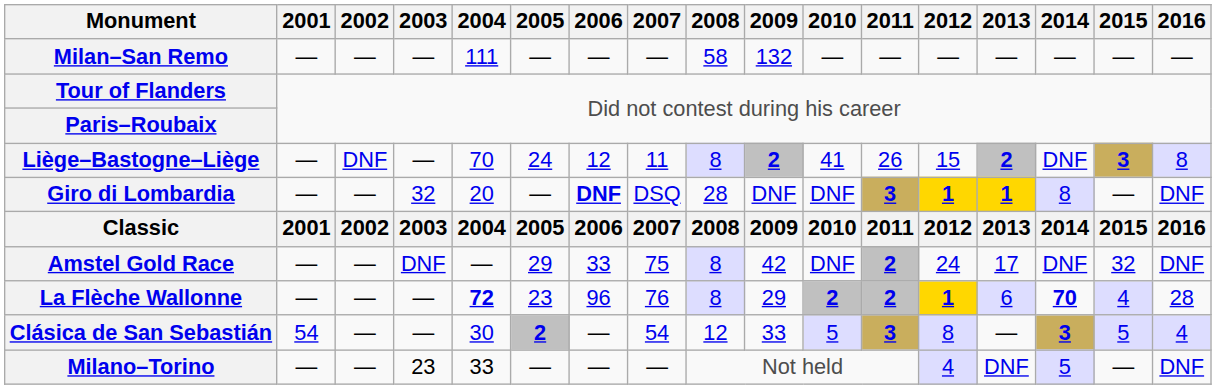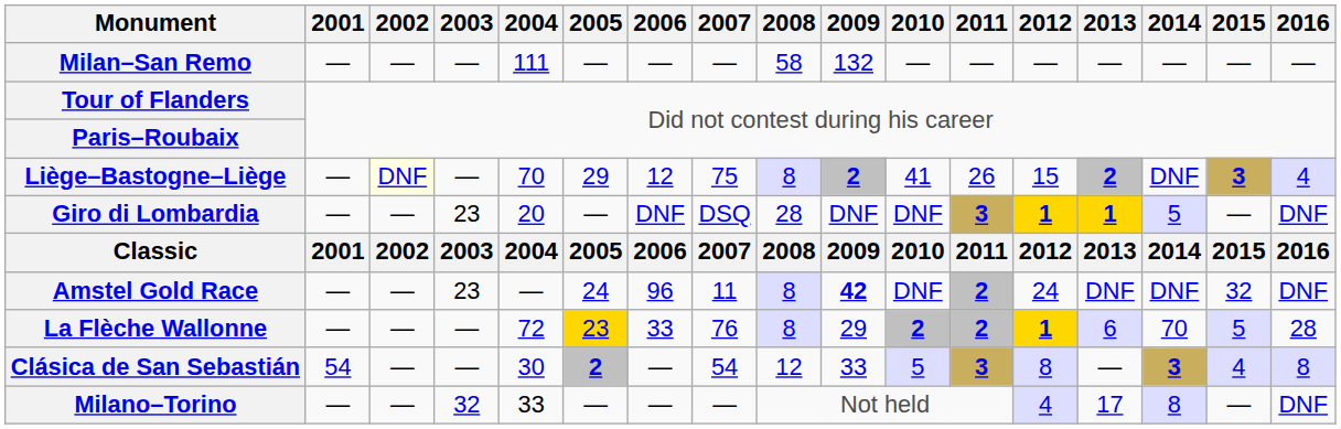 <table class="wikitable plainrowheaders">
 <tr>
 <th>Monument</th>
 <th scope="col">2001</th>
 <th scope="col">2002</th>
 <th scope="col">2003</th>
 <th scope="col">2004</th>
 <th scope="col">2005</th>
 <th scope="col">2006</th>
 <th scope="col">2007</th>
 <th scope="col">2008</th>
 <th scope="col">2009</th>
 <th scope="col">2010</th>
 <th scope="col">2011</th>
 <th scope="col">2012</th>
 <th scope="col">2013</th>
 <th scope="col">2014</th>
 <th scope="col">2015</th>
 <th scope="col">2016</th>
 </tr>
 <tr style="text-align:center;">
 <th scope="row"><a href='#'>Milan–San Remo</a></th>
 <td>—</td>
 <td>—</td>
 <td>—</td>
 <td><a href='#'>111</a></td>
 <td>—</td>
 <td>—</td>
 <td>—</td>
 <td><a href='#'>58</a></td>
 <td><a href='#'>132</a></td>
 <td>—</td>
 <td>—</td>
 <td>—</td>
 <td>—</td>
 <td>—</td>
 <td>—</td>
 <td>—</td>
 </tr>
 <tr style="text-align:center;">
 <th scope="row"><a href='#'>Tour of Flanders</a></th>
 <td style="color:#4d4d4d;" colspan=16 rowspan=2>Did not contest during his career</td>
 </tr>
 <tr style="text-align:center;">
 <th scope="row"><a href='#'>Paris–Roubaix</a></th>
 </tr>
 <tr style="text-align:center;">
 <th scope="row"><a href='#'>Liège–Bastogne–Liège</a></th>
 <td>—</td>
-<td><a href='#'>DNF</a></td>
+<td style="background: lightyellow;"><a href='#'>DNF</a></td>
 <td>—</td>
 <td><a href='#'>70</a></td>
-<td><a href='#'>24</a></td>
+<td><a href='#'>29</a></td>
 <td><a href='#'>12</a></td>
-<td><a href='#'>11</a></td>
+<td><a href='#'>75</a></td>
 <td style="background:#ddf;"><a href='#'>8</a></td>
 <td style="background:silver;"><a href='#'><strong>2</strong></a></td>
 <td><a href='#'>41</a></td>
 <td><a href='#'>26</a></td>
 <td><a href='#'>15</a></td>
 <td style="background:silver;"><a href='#'><strong>2</strong></a></td>
 <td><a href='#'>DNF</a></td>
 <td style="background:#C9AE5D;"><a href='#'><strong>3</strong></a></td>
-<td style="background:#ddf;"><a href='#'>8</a></td>
+<td style="background:#ddf;"><a href='#'>4</a></td>
 </tr>
 <tr style="text-align:center;">
 <th scope="row"><a href='#'>Giro di Lombardia</a></th>
 <td>—</td>
 <td>—</td>
-<td><a href='#'>32</a></td>
+<td>23</td>
 <td><a href='#'>20</a></td>
 <td>—</td>
-<td><strong><a href='#'>DNF</a></strong></td>
+<td><a href='#'>DNF</a></td>
 <td><a href='#'>DSQ</a></td>
 <td><a href='#'>28</a></td>
 <td><a href='#'>DNF</a></td>
 <td><a href='#'>DNF</a></td>
 <td style="background:#C9AE5D;"><a href='#'><strong>3</strong></a></td>
 <td style="background:gold;"><a href='#'><strong>1</strong></a></td>
 <td style="background:gold;"><a href='#'><strong>1</strong></a></td>
-<td style="background:#ddf;"><a href='#'>8</a></td>
+<td style="background:#ddf;"><a href='#'>5</a></td>
 <td>—</td>
 <td><a href='#'>DNF</a></td>
 </tr>
 <tr>
 <th>Classic</th>
 <th scope="col">2001</th>
 <th scope="col">2002</th>
 <th scope="col">2003</th>
 <th scope="col">2004</th>
 <th scope="col">2005</th>
 <th scope="col">2006</th>
 <th scope="col">2007</th>
 <th scope="col">2008</th>
 <th scope="col">2009</th>
 <th scope="col">2010</th>
 <th scope="col">2011</th>
 <th scope="col">2012</th>
 <th scope="col">2013</th>
 <th scope="col">2014</th>
 <th scope="col">2015</th>
 <th scope="col">2016</th>
 </tr>
 <tr style="text-align:center;">
 <th scope="row"><a href='#'>Amstel Gold Race</a></th>
 <td>—</td>
 <td>—</td>
-<td><a href='#'>DNF</a></td>
+<td>23</td>
 <td>—</td>
-<td><a href='#'>29</a></td>
-<td><a href='#'>33</a></td>
-<td><a href='#'>75</a></td>
+<td><a href='#'>24</a></td>
+<td><a href='#'>96</a></td>
+<td><a href='#'>11</a></td>
 <td style="background:#ddf;"><a href='#'>8</a></td>
-<td><a href='#'>42</a></td>
+<td><strong><a href='#'>42</a></strong></td>
 <td><a href='#'>DNF</a></td>
 <td style="background:silver;"><a href='#'><strong>2</strong></a></td>
 <td><a href='#'>24</a></td>
-<td><a href='#'>17</a></td>
+<td><a href='#'>DNF</a></td>
 <td><a href='#'>DNF</a></td>
 <td><a href='#'>32</a></td>
 <td><a href='#'>DNF</a></td>
 </tr>
 <tr style="text-align:center;">
 <th scope="row"><a href='#'>La Flèche Wallonne</a></th>
 <td>—</td>
 <td>—</td>
 <td>—</td>
-<td><strong><a href='#'>72</a></strong></td>
-<td><a href='#'>23</a></td>
-<td><a href='#'>96</a></td>
+<td><a href='#'>72</a></td>
+<td style="background: gold;"><a href='#'>23</a></td>
+<td><a href='#'>33</a></td>
 <td><a href='#'>76</a></td>
 <td style="background:#ddf;"><a href='#'>8</a></td>
 <td><a href='#'>29</a></td>
 <td style="background:silver;"><a href='#'><strong>2</strong></a></td>
 <td style="background:silver;"><a href='#'><strong>2</strong></a></td>
 <td style="background:gold;"><a href='#'><strong>1</strong></a></td>
 <td style="background:#ddf;"><a href='#'>6</a></td>
-<td><strong><a href='#'>70</a></strong></td>
-<td style="background:#ddf;"><a href='#'>4</a></td>
+<td><a href='#'>70</a></td>
+<td style="background:#ddf;"><a href='#'>5</a></td>
 <td><a href='#'>28</a></td>
 </tr>
 <tr style="text-align:center;">
 <th scope="row"><a href='#'>Clásica de San Sebastián</a></th>
 <td><a href='#'>54</a></td>
 <td>—</td>
 <td>—</td>
 <td><a href='#'>30</a></td>
 <td style="background:silver;"><a href='#'><strong>2</strong></a></td>
 <td>—</td>
 <td><a href='#'>54</a></td>
 <td><a href='#'>12</a></td>
 <td><a href='#'>33</a></td>
 <td style="background:#ddf;"><a href='#'>5</a></td>
 <td style="background:#C9AE5D;"><a href='#'><strong>3</strong></a></td>
 <td style="background:#ddf;"><a href='#'>8</a></td>
 <td>—</td>
 <td style="background:#C9AE5D;"><a href='#'><strong>3</strong></a></td>
-<td style="background:#ddf;"><a href='#'>5</a></td>
 <td style="background:#ddf;"><a href='#'>4</a></td>
+<td style="background:#ddf;"><a href='#'>8</a></td>
 </tr>
 <tr style="text-align:center;">
 <th scope="row"><a href='#'>Milano–Torino</a></th>
 <td>—</td>
 <td>—</td>
-<td>23</td>
+<td><a href='#'>32</a></td>
 <td>33</td>
 <td>—</td>
 <td>—</td>
 <td>—</td>
 <td style="color:#4d4d4d;" colspan=4>Not held</td>
 <td style="background:#ddf;"><a href='#'>4</a></td>
-<td><a href='#'>DNF</a></td>
-<td style="background:#ddf;"><a href='#'>5</a></td>
+<td><a href='#'>17</a></td>
+<td style="background:#ddf;"><a href='#'>8</a></td>
 <td>—</td>
 <td><a href='#'>DNF</a></td>
 </tr>
 </table>
